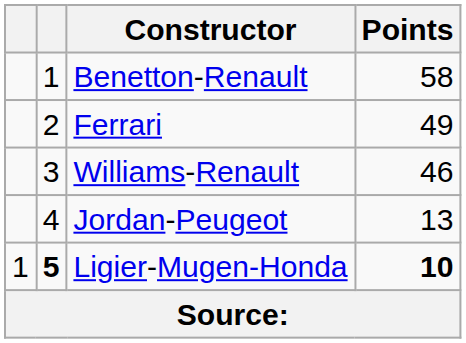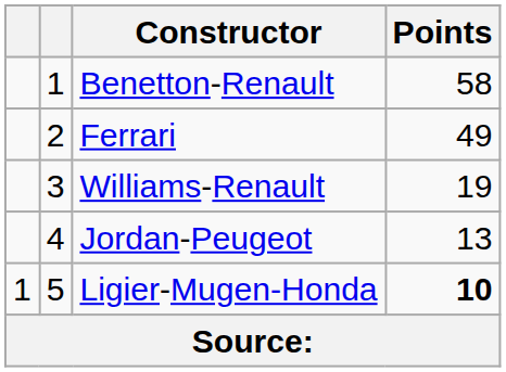 <table class="wikitable" style="font-size: 95%;">
 <tr>
 <th></th>
 <th scope="col"></th>
 <th scope="col">Constructor</th>
 <th scope="col">Points</th>
 </tr>
 <tr>
 <td align="left"></td>
 <td scope="row">1</td>
 <td> <a href='#'>Benetton</a>-<a href='#'>Renault</a></td>
 <td align="right">58</td>
 </tr>
 <tr>
 <td align="left"></td>
 <td scope="row">2</td>
 <td> <a href='#'>Ferrari</a></td>
 <td align="right">49</td>
 </tr>
 <tr>
 <td align="left"></td>
 <td scope="row">3</td>
 <td> <a href='#'>Williams</a>-<a href='#'>Renault</a></td>
-<td align="right">46</td>
+<td align="right">19</td>
 </tr>
 <tr>
 <td align="left"></td>
 <td scope="row">4</td>
 <td> <a href='#'>Jordan</a>-<a href='#'>Peugeot</a></td>
 <td align="right">13</td>
 </tr>
 <tr>
 <td align="left"> 1</td>
-<td scope="row"><strong>5</strong></td>
+<td scope="row">5</td>
 <td> <a href='#'>Ligier</a>-<a href='#'>Mugen-Honda</a></td>
 <td align="right"><strong>10</strong></td>
 </tr>
 <tr>
 <th colspan=4>Source:</th>
 </tr>
 </table>
